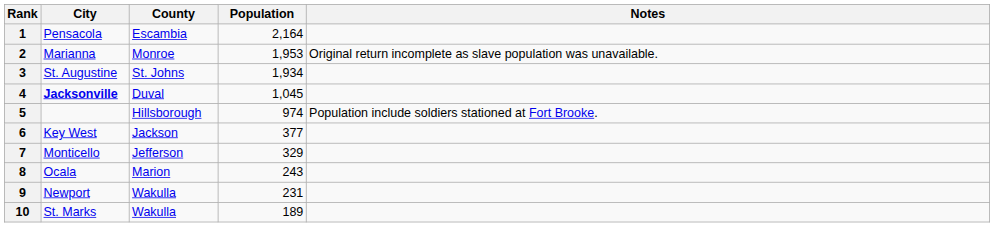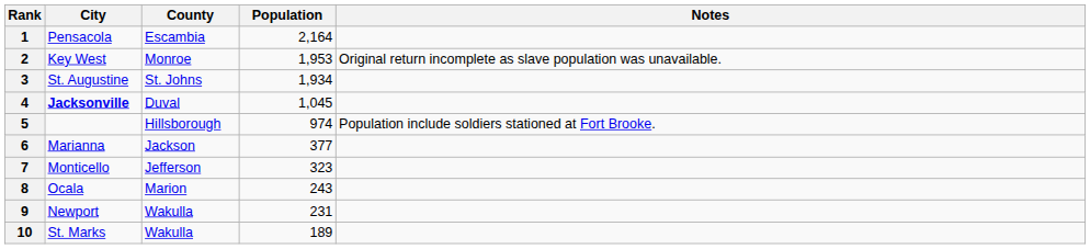 <table class="wikitable plainrowheaders" style="width:100%">
 <tr>
 <th scope="col" style="width:3%;">Rank</th>
 <th scope="col" style="width:9%;">City</th>
 <th scope="col" style="width:9%;">County</th>
 <th scope="col" style="width:9%;">Population</th>
 <th scope="col" style="width:70%;">Notes</th>
 </tr>
 <tr>
 <th scope="row">1</th>
 <td><a href='#'>Pensacola</a></td>
 <td><a href='#'>Escambia</a></td>
 <td align="right">2,164</td>
 <td></td>
 </tr>
 <tr>
 <th scope="row">2</th>
-<td><a href='#'>Marianna</a></td>
+<td><a href='#'>Key West</a></td>
 <td><a href='#'>Monroe</a></td>
 <td align="right">1,953</td>
 <td>Original return incomplete as slave population was unavailable.</td>
 </tr>
 <tr>
 <th scope="row">3</th>
 <td><a href='#'>St. Augustine</a></td>
 <td><a href='#'>St. Johns</a></td>
 <td align="right">1,934</td>
 <td></td>
 </tr>
 <tr>
 <th scope="row">4</th>
 <td><strong><a href='#'>Jacksonville</a></strong></td>
 <td><a href='#'>Duval</a></td>
 <td align="right">1,045</td>
 <td></td>
 </tr>
 <tr>
 <th scope="row">5</th>
 <td></td>
 <td><a href='#'>Hillsborough</a></td>
 <td align="right">974</td>
 <td>Population include soldiers stationed at <a href='#'>Fort Brooke</a>.</td>
 </tr>
 <tr>
 <th scope="row">6</th>
-<td><a href='#'>Key West</a></td>
+<td><a href='#'>Marianna</a></td>
 <td><a href='#'>Jackson</a></td>
 <td align="right">377</td>
 <td></td>
 </tr>
 <tr>
 <th scope="row">7</th>
 <td><a href='#'>Monticello</a></td>
 <td><a href='#'>Jefferson</a></td>
-<td align="right">329</td>
+<td align="right">323</td>
 <td></td>
 </tr>
 <tr>
 <th scope="row">8</th>
 <td><a href='#'>Ocala</a></td>
 <td><a href='#'>Marion</a></td>
 <td align="right">243</td>
 <td></td>
 </tr>
 <tr>
 <th scope="row">9</th>
 <td><a href='#'>Newport</a></td>
 <td><a href='#'>Wakulla</a></td>
 <td align="right">231</td>
 <td></td>
 </tr>
 <tr>
 <th scope="row">10</th>
 <td><a href='#'>St. Marks</a></td>
 <td><a href='#'>Wakulla</a></td>
 <td align="right">189</td>
 <td></td>
 </tr>
 </table>
